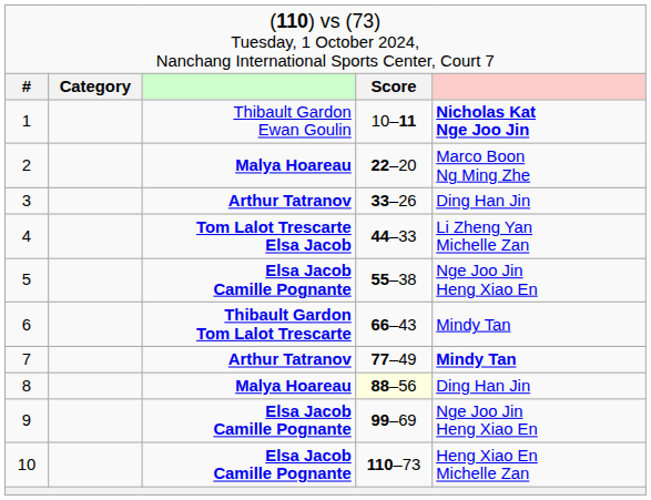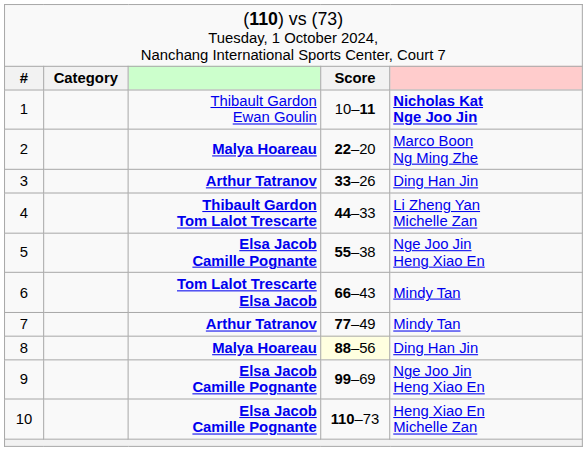 <table class="wikitable mw-collapsible mw-collapsed" style="font-size:90%; text-align:center" width="90%">
 <tr>
 <td colspan="5"><big>(<strong>110</strong>) <strong></strong> vs  (73)</big><br>Tuesday, 1 October 2024, <br>Nanchang International Sports Center, Court 7</td>
 </tr>
 <tr>
 <th width="25">#</th>
 <th width="50">Category</th>
 <th style="background-color:#CCFFCC" width="150"></th>
 <th width="50">Score<br></th>
 <th style="background-color:#FFCCCC" width="150"></th>
 </tr>
 <tr>
 <td>1</td>
 <td></td>
 <td align="right"><a href='#'>Thibault Gardon</a> <br><a href='#'>Ewan Goulin</a> </td>
 <td>10–<strong>11</strong><br></td>
 <td align="left"><strong> <a href='#'>Nicholas Kat</a><br> <a href='#'>Nge Joo Jin</a></strong></td>
 </tr>
 <tr>
 <td>2</td>
 <td></td>
 <td align="right"><strong><a href='#'>Malya Hoareau</a> </strong></td>
 <td><strong>22</strong>–20<br></td>
 <td align="left"> <a href='#'>Marco Boon</a><br> <a href='#'>Ng Ming Zhe</a></td>
 </tr>
 <tr>
 <td>3</td>
 <td></td>
 <td align="right"><strong><a href='#'>Arthur Tatranov</a> </strong></td>
 <td><strong>33</strong>–26<br></td>
 <td align="left"> <a href='#'>Ding Han Jin</a></td>
 </tr>
 <tr>
 <td>4</td>
 <td></td>
-<td align="right"><strong><a href='#'>Tom Lalot Trescarte</a> <br><a href='#'>Elsa Jacob</a> </strong></td>
+<td align="right"><strong><a href='#'>Thibault Gardon</a> <br><a href='#'>Tom Lalot Trescarte</a> </strong></td>
 <td><strong>44</strong>–33<br></td>
 <td align="left"> <a href='#'>Li Zheng Yan</a><br> <a href='#'>Michelle Zan</a></td>
 </tr>
 <tr>
 <td>5</td>
 <td></td>
 <td align="right"><strong><a href='#'>Elsa Jacob</a> <br><a href='#'>Camille Pognante</a> </strong></td>
 <td><strong>55</strong>–38<br></td>
 <td align="left"> <a href='#'>Nge Joo Jin</a><br> <a href='#'>Heng Xiao En</a></td>
 </tr>
 <tr>
 <td>6</td>
 <td></td>
-<td align="right"><strong><a href='#'>Thibault Gardon</a> <br><a href='#'>Tom Lalot Trescarte</a> </strong></td>
+<td align="right"><strong><a href='#'>Tom Lalot Trescarte</a> <br><a href='#'>Elsa Jacob</a> </strong></td>
 <td><strong>66</strong>–43<br></td>
 <td align="left"> <a href='#'>Mindy Tan</a></td>
 </tr>
 <tr>
 <td>7</td>
 <td></td>
 <td align="right"><strong><a href='#'>Arthur Tatranov</a> </strong></td>
 <td><strong>77</strong>–49<br></td>
-<td align="left"><strong> <a href='#'>Mindy Tan</a></strong></td>
+<td align="left"> <a href='#'>Mindy Tan</a></td>
 </tr>
 <tr>
 <td>8</td>
 <td></td>
 <td align="right"><strong><a href='#'>Malya Hoareau</a> </strong></td>
 <td style="background: lightyellow;"><strong>88</strong>–56<br></td>
 <td align="left"> <a href='#'>Ding Han Jin</a></td>
 </tr>
 <tr>
 <td>9</td>
 <td></td>
 <td align="right"><strong><a href='#'>Elsa Jacob</a> <br><a href='#'>Camille Pognante</a> </strong></td>
 <td><strong>99</strong>–69<br></td>
 <td align="left"> <a href='#'>Nge Joo Jin</a><br> <a href='#'>Heng Xiao En</a></td>
 </tr>
 <tr>
 <td>10</td>
 <td></td>
 <td align="right"><strong><a href='#'>Elsa Jacob</a> <br><a href='#'>Camille Pognante</a> </strong></td>
 <td><strong>110</strong>–73<br></td>
 <td align="left"> <a href='#'>Heng Xiao En</a><br> <a href='#'>Michelle Zan</a></td>
 </tr>
 <tr>
 <th colspan="5"></th>
 </tr>
 </table>
